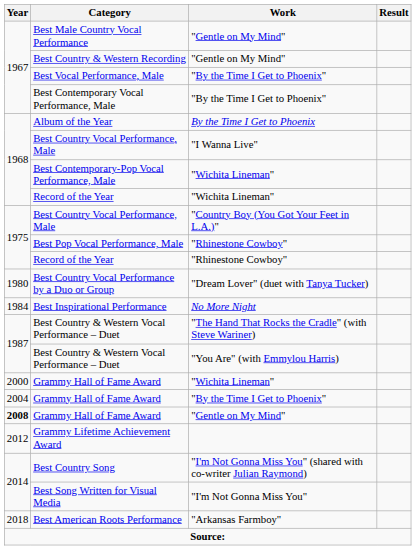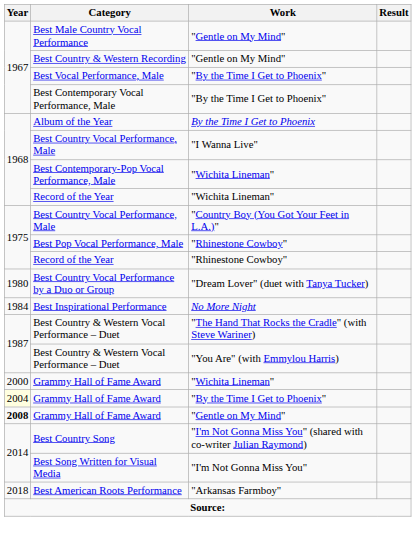 <table class="wikitable sortable">
 <tr>
 <th>Year</th>
 <th>Category</th>
 <th>Work</th>
 <th>Result</th>
 </tr>
 <tr>
 <td rowspan="4">1967</td>
 <td><a href='#'>Best Male Country Vocal Performance</a></td>
 <td>"<a href='#'>Gentle on My Mind</a>"</td>
 <td></td>
 </tr>
 <tr>
 <td><a href='#'>Best Country & Western Recording</a></td>
 <td>"Gentle on My Mind"</td>
 <td></td>
 </tr>
 <tr>
 <td><a href='#'>Best Vocal Performance, Male</a></td>
 <td>"<a href='#'>By the Time I Get to Phoenix</a>"</td>
 <td></td>
 </tr>
 <tr>
 <td>Best Contemporary Vocal Performance, Male</td>
 <td>"By the Time I Get to Phoenix"</td>
 <td></td>
 </tr>
 <tr>
 <td rowspan="4">1968</td>
 <td><a href='#'>Album of the Year</a></td>
 <td><em><a href='#'>By the Time I Get to Phoenix</a></em></td>
 <td></td>
 </tr>
 <tr>
 <td><a href='#'>Best Country Vocal Performance, Male</a></td>
 <td>"I Wanna Live"</td>
 <td></td>
 </tr>
 <tr>
 <td><a href='#'>Best Contemporary-Pop Vocal Performance, Male</a></td>
 <td>"<a href='#'>Wichita Lineman</a>"</td>
 <td></td>
 </tr>
 <tr>
 <td><a href='#'>Record of the Year</a></td>
 <td>"Wichita Lineman"</td>
 <td></td>
 </tr>
 <tr>
 <td rowspan="3">1975</td>
 <td><a href='#'>Best Country Vocal Performance, Male</a></td>
 <td>"<a href='#'>Country Boy (You Got Your Feet in L.A.)</a>"</td>
 <td></td>
 </tr>
 <tr>
 <td><a href='#'>Best Pop Vocal Performance, Male</a></td>
 <td>"<a href='#'>Rhinestone Cowboy</a>"</td>
 <td></td>
 </tr>
 <tr>
 <td><a href='#'>Record of the Year</a></td>
 <td>"Rhinestone Cowboy"</td>
 <td></td>
 </tr>
 <tr>
 <td>1980</td>
 <td><a href='#'>Best Country Vocal Performance by a Duo or Group</a></td>
 <td>"Dream Lover" (duet with <a href='#'>Tanya Tucker</a>)</td>
 <td></td>
 </tr>
 <tr>
 <td>1984</td>
 <td><a href='#'>Best Inspirational Performance</a></td>
 <td><em><a href='#'>No More Night</a></em></td>
 <td></td>
 </tr>
 <tr>
 <td rowspan="2">1987</td>
 <td>Best Country & Western Vocal Performance – Duet</td>
 <td>"<a href='#'>The Hand That Rocks the Cradle</a>" (with <a href='#'>Steve Wariner</a>)</td>
 <td></td>
 </tr>
 <tr>
 <td>Best Country & Western Vocal Performance – Duet</td>
 <td>"You Are" (with <a href='#'>Emmylou Harris</a>)</td>
 <td></td>
 </tr>
 <tr>
 <td>2000</td>
 <td><a href='#'>Grammy Hall of Fame Award</a></td>
 <td>"<a href='#'>Wichita Lineman</a>"</td>
 <td></td>
 </tr>
 <tr>
-<td>2004</td>
+<td style="background: lightyellow;">2004</td>
 <td><a href='#'>Grammy Hall of Fame Award</a></td>
 <td>"<a href='#'>By the Time I Get to Phoenix</a>"</td>
 <td></td>
 </tr>
 <tr>
 <td><strong>2008</strong></td>
 <td><a href='#'>Grammy Hall of Fame Award</a></td>
 <td>"<a href='#'>Gentle on My Mind</a>"</td>
-<td></td>
-</tr>
-<tr>
-<td>2012</td>
-<td><a href='#'>Grammy Lifetime Achievement Award</a></td>
-<td></td>
 <td></td>
 </tr>
 <tr>
 <td rowspan="2">2014</td>
 <td><a href='#'>Best Country Song</a></td>
 <td>"<a href='#'>I'm Not Gonna Miss You</a>" (shared with co-writer <a href='#'>Julian Raymond</a>)</td>
 <td></td>
 </tr>
 <tr>
 <td><a href='#'>Best Song Written for Visual Media</a></td>
 <td>"I'm Not Gonna Miss You"</td>
 <td></td>
 </tr>
 <tr>
 <td>2018</td>
 <td><a href='#'>Best American Roots Performance</a></td>
 <td>"Arkansas Farmboy"</td>
 <td></td>
 </tr>
 <tr>
 <td colspan="4" style="text-align: center;"><strong>Source:</strong></td>
 </tr>
 </table>
